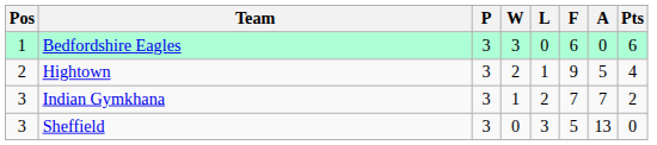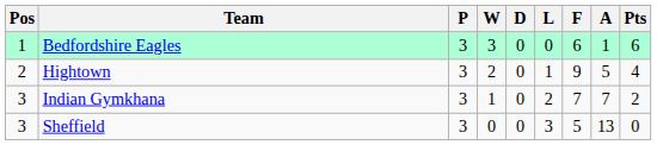 <table class="wikitable" style="font-size: 100%">
 <tr>
 <th width=20>Pos</th>
 <th width=400>Team</th>
 <th width=20>P</th>
 <th width=20>W</th>
+<th width=20>D</th>
 <th width=20>L</th>
 <th width=20>F</th>
 <th width=20>A</th>
 <th width=20>Pts</th>
 </tr>
 <tr align=center style="background: #ADFFD6;">
 <td>1</td>
 <td align="left"><a href='#'>Bedfordshire Eagles</a></td>
 <td>3</td>
 <td>3</td>
 <td>0</td>
+<td>0</td>
 <td>6</td>
-<td>0</td>
+<td>1</td>
 <td>6</td>
 </tr>
 <tr align=center>
 <td>2</td>
 <td align="left"><a href='#'>Hightown</a></td>
 <td>3</td>
 <td>2</td>
+<td>0</td>
 <td>1</td>
 <td>9</td>
 <td>5</td>
 <td>4</td>
 </tr>
 <tr align=center>
 <td>3</td>
 <td align="left"><a href='#'>Indian Gymkhana</a></td>
 <td>3</td>
 <td>1</td>
+<td>0</td>
 <td>2</td>
 <td>7</td>
 <td>7</td>
 <td>2</td>
 </tr>
 <tr align=center>
 <td>3</td>
 <td align="left"><a href='#'>Sheffield</a></td>
 <td>3</td>
 <td>0</td>
+<td>0</td>
 <td>3</td>
 <td>5</td>
 <td>13</td>
 <td>0</td>
 </tr>
 </table>
